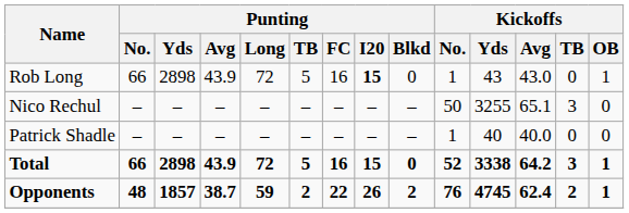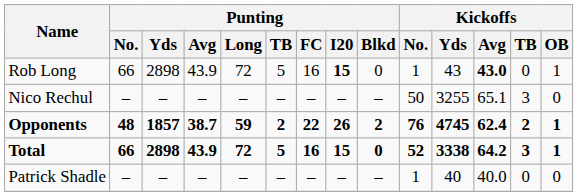 <table class="wikitable" style="white-space:nowrap;">
 <tr>
 <th rowspan="2">Name</th>
 <th colspan="8">Punting</th>
 <th colspan="5">Kickoffs</th>
 </tr>
 <tr>
 <th>No.</th>
 <th>Yds</th>
 <th>Avg</th>
 <th>Long</th>
 <th>TB</th>
 <th>FC</th>
 <th>I20</th>
 <th>Blkd</th>
 <th>No.</th>
 <th>Yds</th>
 <th>Avg</th>
 <th>TB</th>
 <th>OB</th>
 </tr>
 <tr>
 <td>Rob Long</td>
 <td align="center">66</td>
 <td align="center">2898</td>
 <td align="center">43.9</td>
 <td align="center">72</td>
 <td align="center">5</td>
 <td align="center">16</td>
 <td align="center"><strong>15</strong></td>
 <td align="center">0</td>
 <td align="center">1</td>
 <td align="center">43</td>
-<td align="center">43.0</td>
+<td align="center"><strong>43.0</strong></td>
 <td align="center">0</td>
 <td align="center">1</td>
 </tr>
 <tr>
 <td>Nico Rechul</td>
 <td align="center">–</td>
 <td align="center">–</td>
 <td align="center">–</td>
 <td align="center">–</td>
 <td align="center">–</td>
 <td align="center">–</td>
 <td align="center">–</td>
 <td align="center">–</td>
 <td align="center">50</td>
 <td align="center">3255</td>
 <td align="center">65.1</td>
 <td align="center">3</td>
 <td align="center">0</td>
 </tr>
 <tr>
-<td>Patrick Shadle</td>
-<td align="center">–</td>
-<td align="center">–</td>
-<td align="center">–</td>
-<td align="center">–</td>
-<td align="center">–</td>
-<td align="center">–</td>
-<td align="center">–</td>
-<td align="center">–</td>
-<td align="center">1</td>
-<td align="center">40</td>
-<td align="center">40.0</td>
-<td align="center">0</td>
-<td align="center">0</td>
+<td><strong>Opponents</strong></td>
+<td align="center"><strong>48</strong></td>
+<td align="center"><strong>1857</strong></td>
+<td align="center"><strong>38.7</strong></td>
+<td align="center"><strong>59</strong></td>
+<td align="center"><strong>2</strong></td>
+<td align="center"><strong>22</strong></td>
+<td align="center"><strong>26</strong></td>
+<td align="center"><strong>2</strong></td>
+<td align="center"><strong>76</strong></td>
+<td align="center"><strong>4745</strong></td>
+<td align="center"><strong>62.4</strong></td>
+<td align="center"><strong>2</strong></td>
+<td align="center"><strong>1</strong></td>
 </tr>
 <tr>
 <td><strong>Total</strong></td>
 <td align="center"><strong>66</strong></td>
 <td align="center"><strong>2898</strong></td>
 <td align="center"><strong>43.9</strong></td>
 <td align="center"><strong>72</strong></td>
 <td align="center"><strong>5</strong></td>
 <td align="center"><strong>16</strong></td>
 <td align="center"><strong>15</strong></td>
 <td align="center"><strong>0</strong></td>
 <td align="center"><strong>52</strong></td>
 <td align="center"><strong>3338</strong></td>
 <td align="center"><strong>64.2</strong></td>
 <td align="center"><strong>3</strong></td>
 <td align="center"><strong>1</strong></td>
 </tr>
 <tr>
-<td><strong>Opponents</strong></td>
-<td align="center"><strong>48</strong></td>
-<td align="center"><strong>1857</strong></td>
-<td align="center"><strong>38.7</strong></td>
-<td align="center"><strong>59</strong></td>
-<td align="center"><strong>2</strong></td>
-<td align="center"><strong>22</strong></td>
-<td align="center"><strong>26</strong></td>
-<td align="center"><strong>2</strong></td>
-<td align="center"><strong>76</strong></td>
-<td align="center"><strong>4745</strong></td>
-<td align="center"><strong>62.4</strong></td>
-<td align="center"><strong>2</strong></td>
-<td align="center"><strong>1</strong></td>
+<td>Patrick Shadle</td>
+<td align="center">–</td>
+<td align="center">–</td>
+<td align="center">–</td>
+<td align="center">–</td>
+<td align="center">–</td>
+<td align="center">–</td>
+<td align="center">–</td>
+<td align="center">–</td>
+<td align="center">1</td>
+<td align="center">40</td>
+<td align="center">40.0</td>
+<td align="center">0</td>
+<td align="center">0</td>
 </tr>
 <tr>
 </tr>
 </table>
